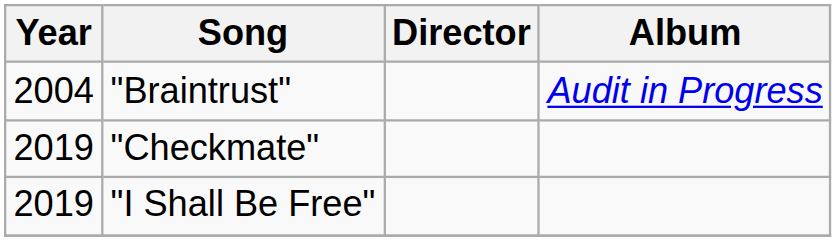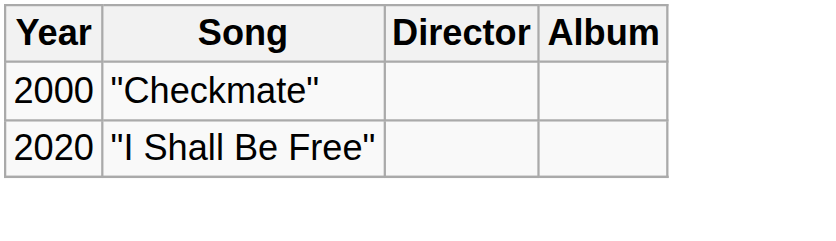 <table class="wikitable">
 <tr>
 <th>Year</th>
 <th>Song</th>
 <th>Director</th>
 <th>Album</th>
 </tr>
 <tr>
-<td>2004</td>
-<td>"Braintrust"</td>
-<td></td>
-<td><em><a href='#'>Audit in Progress</a></em></td>
-</tr>
-<tr>
-<td>2019</td>
+<td>2000</td>
 <td>"Checkmate"</td>
 <td></td>
 <td></td>
 </tr>
 <tr>
-<td>2019</td>
+<td>2020</td>
 <td>"I Shall Be Free"</td>
 <td></td>
 <td></td>
 </tr>
 <tr>
 </tr>
 </table>
